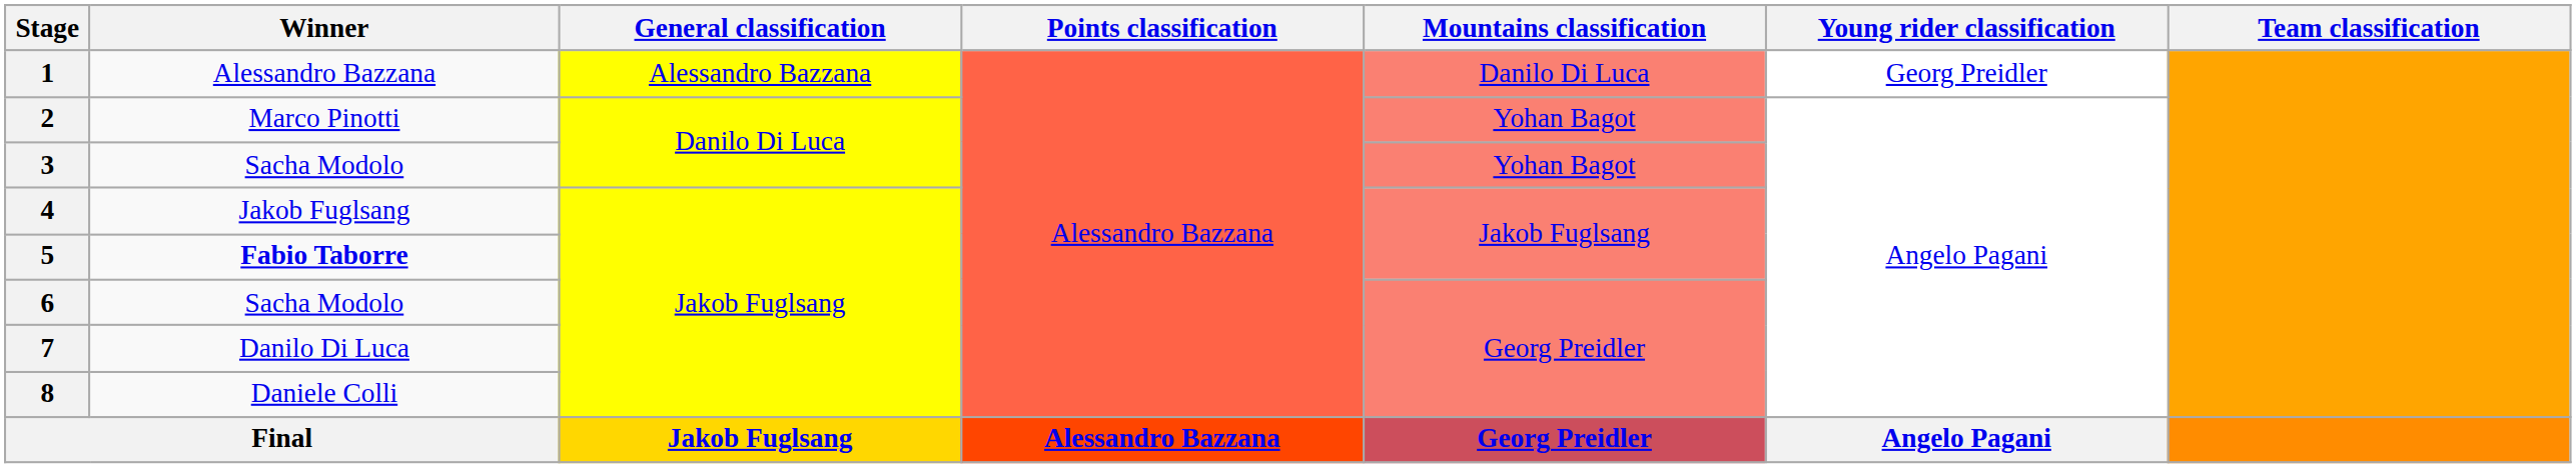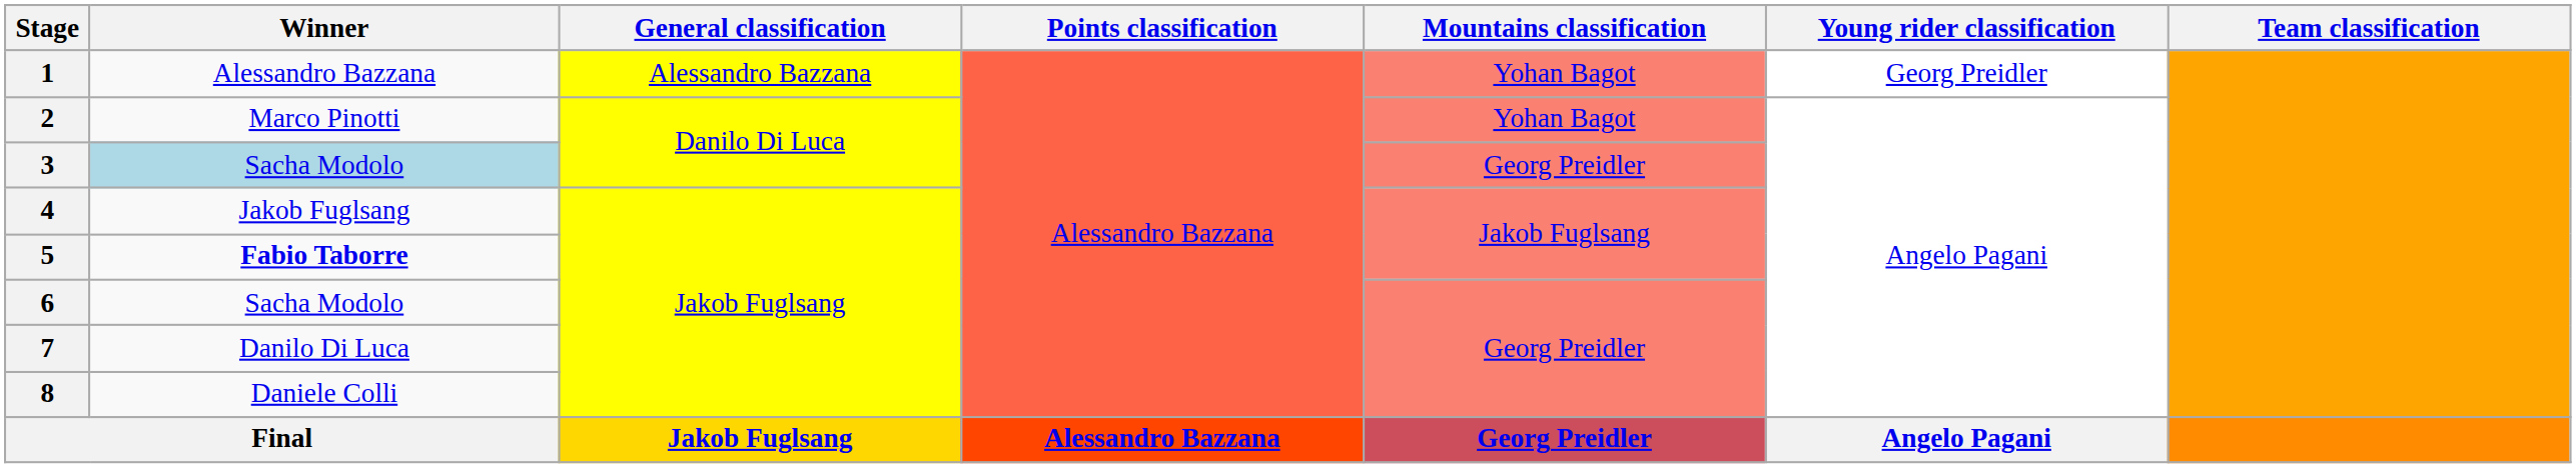 <table class="wikitable" style="text-align: center; font-size:smaller;">
 <tr>
 <th style="width:1%;">Stage</th>
 <th style="width:14%;">Winner</th>
 <th style="width:12%;"><a href='#'>General classification</a><br></th>
 <th style="width:12%;"><a href='#'>Points classification</a><br></th>
 <th style="width:12%;"><a href='#'>Mountains classification</a><br></th>
 <th style="width:12%;"><a href='#'>Young rider classification</a><br></th>
 <th style="width:12%;"><a href='#'>Team classification</a></th>
 </tr>
 <tr>
 <th>1</th>
 <td><a href='#'>Alessandro Bazzana</a></td>
 <td style="background:yellow;"><a href='#'>Alessandro Bazzana</a></td>
 <td style="background:tomato;" rowspan=8><a href='#'>Alessandro Bazzana</a></td>
-<td style="background:salmon;"><a href='#'>Danilo Di Luca</a></td>
+<td style="background:salmon;"><a href='#'>Yohan Bagot</a></td>
 <td style="background:white;"><a href='#'>Georg Preidler</a></td>
 <td style="background:orange;" rowspan=8></td>
 </tr>
 <tr>
 <th>2</th>
 <td><a href='#'>Marco Pinotti</a></td>
 <td style="background:yellow;" rowspan=2><a href='#'>Danilo Di Luca</a></td>
 <td style="background:salmon;"><a href='#'>Yohan Bagot</a></td>
 <td style="background:white;" rowspan=7><a href='#'>Angelo Pagani</a></td>
 </tr>
 <tr>
 <th>3</th>
-<td><a href='#'>Sacha Modolo</a></td>
-<td style="background:salmon;"><a href='#'>Yohan Bagot</a></td>
+<td style="background: lightblue;"><a href='#'>Sacha Modolo</a></td>
+<td style="background:salmon;"><a href='#'>Georg Preidler</a></td>
 </tr>
 <tr>
 <th>4</th>
 <td><a href='#'>Jakob Fuglsang</a></td>
 <td style="background:yellow;" rowspan=5><a href='#'>Jakob Fuglsang</a></td>
 <td style="background:salmon;" rowspan=2><a href='#'>Jakob Fuglsang</a></td>
 </tr>
 <tr>
 <th>5</th>
 <td><strong><a href='#'>Fabio Taborre</a></strong></td>
 </tr>
 <tr>
 <th>6</th>
 <td><a href='#'>Sacha Modolo</a></td>
 <td style="background:salmon;" rowspan=3><a href='#'>Georg Preidler</a></td>
 </tr>
 <tr>
 <th>7</th>
 <td><a href='#'>Danilo Di Luca</a></td>
 </tr>
 <tr>
 <th>8</th>
 <td><a href='#'>Daniele Colli</a></td>
 </tr>
 <tr>
 <th colspan=2><strong>Final</strong></th>
 <th style="background:gold;"><a href='#'>Jakob Fuglsang</a></th>
 <th style="background:#FF4500;"><a href='#'>Alessandro Bazzana</a></th>
 <th style="background:#cc4e5c;"><a href='#'>Georg Preidler</a></th>
 <th style="background:offwhite;"><a href='#'>Angelo Pagani</a></th>
 <th style="background:darkorange;"></th>
 </tr>
 </table>
